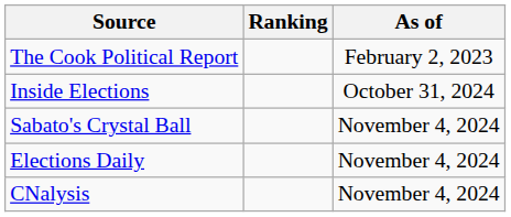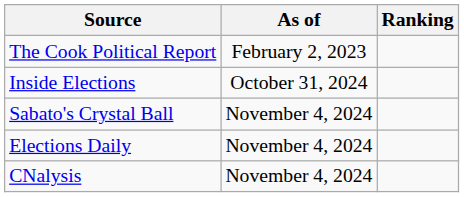 <table class="wikitable" style="text-align:center">
 <tr>
 <th>Source</th>
+<th>As of</th>
 <th>Ranking</th>
-<th>As of</th>
 </tr>
 <tr>
 <td align=left><a href='#'>The Cook Political Report</a></td>
+<td>February 2, 2023</td>
 <td></td>
-<td>February 2, 2023</td>
 </tr>
 <tr>
 <td align=left><a href='#'>Inside Elections</a></td>
+<td>October 31, 2024</td>
 <td></td>
-<td>October 31, 2024</td>
 </tr>
 <tr>
 <td align=left><a href='#'>Sabato's Crystal Ball</a></td>
+<td>November 4, 2024</td>
 <td></td>
-<td>November 4, 2024</td>
 </tr>
 <tr>
 <td align=left><a href='#'>Elections Daily</a></td>
+<td>November 4, 2024</td>
 <td></td>
-<td>November 4, 2024</td>
 </tr>
 <tr>
 <td align=left><a href='#'>CNalysis</a></td>
+<td>November 4, 2024</td>
 <td></td>
-<td>November 4, 2024</td>
 </tr>
 </table>
